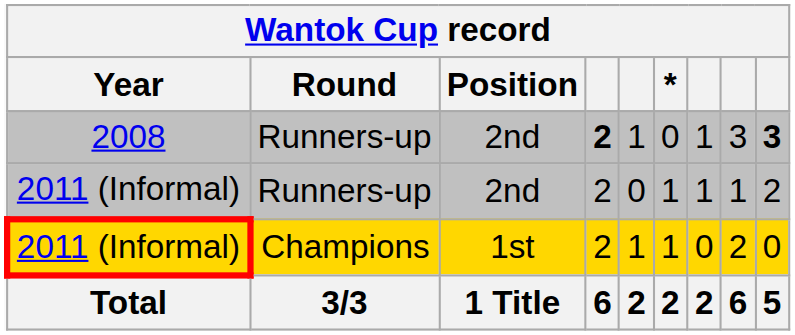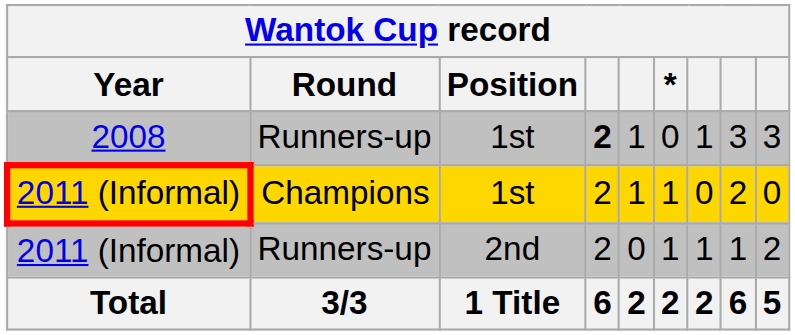 <table class="wikitable" style="text-align: center;">
 <tr>
 <th colspan=9><a href='#'>Wantok Cup</a> record</th>
 </tr>
 <tr>
 <th>Year</th>
 <th>Round</th>
 <th>Position</th>
 <th></th>
 <th></th>
 <th>*</th>
 <th></th>
 <th></th>
 <th></th>
 </tr>
 <tr style="background:silver;">
 <td> <a href='#'>2008</a></td>
 <td>Runners-up</td>
-<td>2nd</td>
+<td>1st</td>
 <td><strong>2</strong></td>
 <td>1</td>
 <td>0</td>
 <td>1</td>
 <td>3</td>
-<td><strong>3</strong></td>
+<td>3</td>
+</tr>
+<tr style="background:gold;">
+<td style="border: 3px solid red"> <a href='#'>2011</a> (Informal)</td>
+<td>Champions</td>
+<td>1st</td>
+<td>2</td>
+<td>1</td>
+<td>1</td>
+<td>0</td>
+<td>2</td>
+<td>0</td>
 </tr>
 <tr style="background:silver;">
 <td> <a href='#'>2011</a> (Informal)</td>
 <td>Runners-up</td>
 <td>2nd</td>
 <td>2</td>
 <td>0</td>
 <td>1</td>
 <td>1</td>
 <td>1</td>
 <td>2</td>
-</tr>
-<tr style="background:gold;">
-<td style="border: 3px solid red"> <a href='#'>2011</a> (Informal)</td>
-<td>Champions</td>
-<td>1st</td>
-<td>2</td>
-<td>1</td>
-<td>1</td>
-<td>0</td>
-<td>2</td>
-<td>0</td>
 </tr>
 <tr>
 <th>Total</th>
 <th>3/3</th>
 <th>1 Title</th>
 <th>6</th>
 <th>2</th>
 <th>2</th>
 <th>2</th>
 <th>6</th>
 <th>5</th>
 </tr>
 </table>
